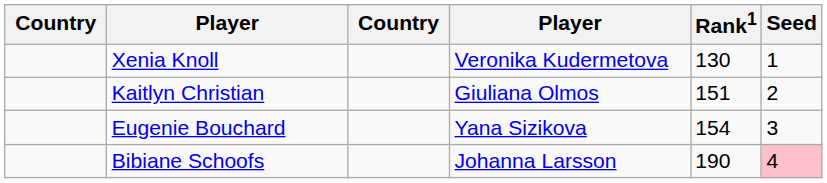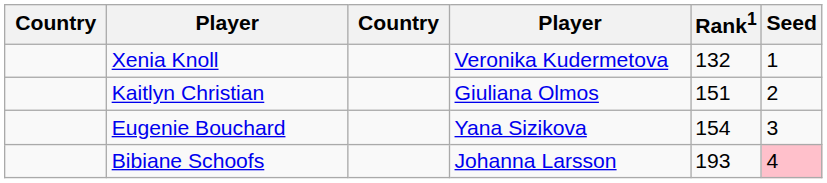 <table class="sortable wikitable">
 <tr>
 <th width="70">Country</th>
 <th width="175">Player</th>
 <th width="70">Country</th>
 <th width="175">Player</th>
 <th>Rank<sup>1</sup></th>
 <th>Seed</th>
 </tr>
 <tr>
 <td></td>
 <td><a href='#'>Xenia Knoll</a></td>
 <td></td>
 <td><a href='#'>Veronika Kudermetova</a></td>
-<td>130</td>
+<td>132</td>
 <td>1</td>
 </tr>
 <tr>
 <td></td>
 <td><a href='#'>Kaitlyn Christian</a></td>
 <td></td>
 <td><a href='#'>Giuliana Olmos</a></td>
 <td>151</td>
 <td>2</td>
 </tr>
 <tr>
 <td></td>
 <td><a href='#'>Eugenie Bouchard</a></td>
 <td></td>
 <td><a href='#'>Yana Sizikova</a></td>
 <td>154</td>
 <td>3</td>
 </tr>
 <tr>
 <td></td>
 <td><a href='#'>Bibiane Schoofs</a></td>
 <td></td>
 <td><a href='#'>Johanna Larsson</a></td>
-<td>190</td>
+<td>193</td>
 <td style="background: pink;">4</td>
 </tr>
 </table>
